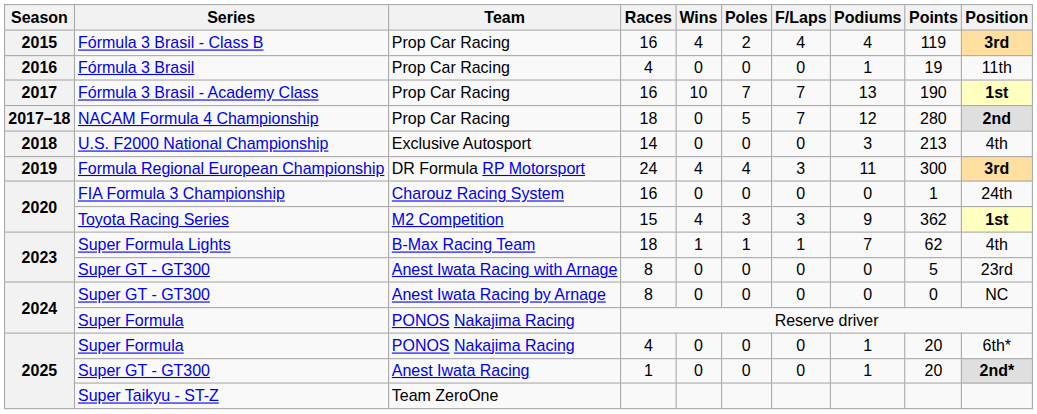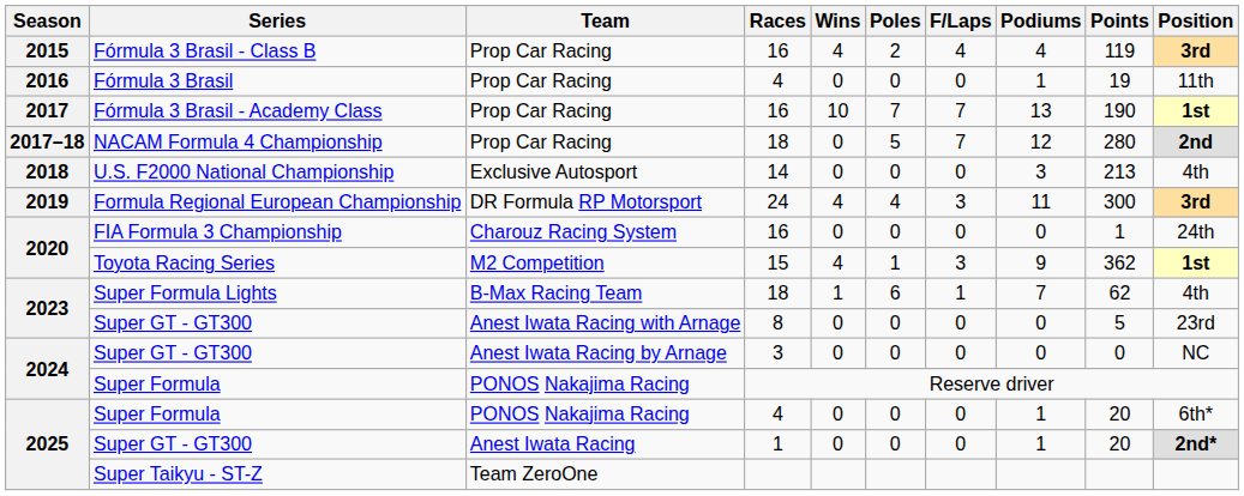 <table class="wikitable" style="font-size: 90%; text-align:center">
 <tr>
 <th>Season</th>
 <th>Series</th>
 <th>Team</th>
 <th>Races</th>
 <th>Wins</th>
 <th>Poles</th>
 <th>F/Laps</th>
 <th>Podiums</th>
 <th>Points</th>
 <th>Position</th>
 </tr>
 <tr>
 <th>2015</th>
 <td align=left><a href='#'>Fórmula 3 Brasil - Class B</a></td>
 <td align="left">Prop Car Racing</td>
 <td>16</td>
 <td>4</td>
 <td>2</td>
 <td>4</td>
 <td>4</td>
 <td>119</td>
 <td style="background:#FFDF9F;"><strong>3rd</strong></td>
 </tr>
 <tr>
 <th>2016</th>
 <td align=left><a href='#'>Fórmula 3 Brasil</a></td>
 <td align=left>Prop Car Racing</td>
 <td>4</td>
 <td>0</td>
 <td>0</td>
 <td>0</td>
 <td>1</td>
 <td>19</td>
 <td>11th</td>
 </tr>
 <tr>
 <th>2017</th>
 <td align=left><a href='#'>Fórmula 3 Brasil - Academy Class</a></td>
 <td align=left>Prop Car Racing</td>
 <td>16</td>
 <td>10</td>
 <td>7</td>
 <td>7</td>
 <td>13</td>
 <td>190</td>
 <td style="background:#FFFFBF;"><strong>1st</strong></td>
 </tr>
 <tr>
 <th nowrap>2017–18</th>
 <td align=left nowrap><a href='#'>NACAM Formula 4 Championship</a></td>
 <td align=left>Prop Car Racing</td>
 <td>18</td>
 <td>0</td>
 <td>5</td>
 <td>7</td>
 <td>12</td>
 <td>280</td>
 <td style="background:#DFDFDF;"><strong>2nd</strong></td>
 </tr>
 <tr>
 <th>2018</th>
 <td align=left><a href='#'>U.S. F2000 National Championship</a></td>
 <td align=left>Exclusive Autosport</td>
 <td>14</td>
 <td>0</td>
 <td>0</td>
 <td>0</td>
 <td>3</td>
 <td>213</td>
 <td>4th</td>
 </tr>
 <tr>
 <th>2019</th>
 <td align=left nowrap><a href='#'>Formula Regional European Championship</a></td>
 <td align=left nowrap>DR Formula <a href='#'>RP Motorsport</a></td>
 <td>24</td>
 <td>4</td>
 <td>4</td>
 <td>3</td>
 <td>11</td>
 <td>300</td>
 <td style="background:#FFDF9F;"><strong>3rd</strong></td>
 </tr>
 <tr>
 <th rowspan=2 align=left>2020</th>
 <td align=left><a href='#'>FIA Formula 3 Championship</a></td>
 <td align=left><a href='#'>Charouz Racing System</a></td>
 <td>16</td>
 <td>0</td>
 <td>0</td>
 <td>0</td>
 <td>0</td>
 <td>1</td>
 <td>24th</td>
 </tr>
 <tr>
 <td align=left><a href='#'>Toyota Racing Series</a></td>
 <td align=left><a href='#'>M2 Competition</a></td>
 <td>15</td>
 <td>4</td>
-<td>3</td>
+<td>1</td>
 <td>3</td>
 <td>9</td>
 <td>362</td>
 <td style="background:#FFFFBF;"><strong>1st</strong></td>
 </tr>
 <tr>
 <th rowspan="2">2023</th>
 <td align=left><a href='#'>Super Formula Lights</a></td>
 <td align=left><a href='#'>B-Max Racing Team</a></td>
 <td>18</td>
 <td>1</td>
-<td>1</td>
+<td>6</td>
 <td>1</td>
 <td>7</td>
 <td>62</td>
 <td>4th</td>
 </tr>
 <tr>
 <td align="left"><a href='#'>Super GT - GT300</a></td>
 <td align="left" nowrap><a href='#'>Anest Iwata Racing with Arnage</a></td>
 <td>8</td>
 <td>0</td>
 <td>0</td>
 <td>0</td>
 <td>0</td>
 <td>5</td>
 <td>23rd</td>
 </tr>
 <tr>
 <th rowspan="2">2024</th>
 <td align=left><a href='#'>Super GT - GT300</a></td>
 <td align=left><a href='#'>Anest Iwata Racing by Arnage</a></td>
-<td>8</td>
+<td>3</td>
 <td>0</td>
 <td>0</td>
 <td>0</td>
 <td>0</td>
 <td>0</td>
 <td>NC</td>
 </tr>
 <tr>
 <td align=left><a href='#'>Super Formula</a></td>
 <td align=left><a href='#'>PONOS</a> <a href='#'>Nakajima Racing</a></td>
 <td colspan="7">Reserve driver</td>
 </tr>
 <tr>
 <th rowspan="3">2025</th>
 <td align=left><a href='#'>Super Formula</a></td>
 <td align=left><a href='#'>PONOS</a> <a href='#'>Nakajima Racing</a></td>
 <td>4</td>
 <td>0</td>
 <td>0</td>
 <td>0</td>
 <td>1</td>
 <td>20</td>
 <td>6th*</td>
 </tr>
 <tr>
 <td align=left><a href='#'>Super GT - GT300</a></td>
 <td align=left><a href='#'>Anest Iwata Racing</a></td>
 <td>1</td>
 <td>0</td>
 <td>0</td>
 <td>0</td>
 <td>1</td>
 <td>20</td>
 <td style="background:#DFDFDF;"><strong>2nd*</strong></td>
 </tr>
 <tr>
 <td align="left"><a href='#'>Super Taikyu - ST-Z</a></td>
 <td align="left">Team ZeroOne</td>
 <td></td>
 <td></td>
 <td></td>
 <td></td>
 <td></td>
 <td></td>
 <td></td>
 </tr>
 </table>
